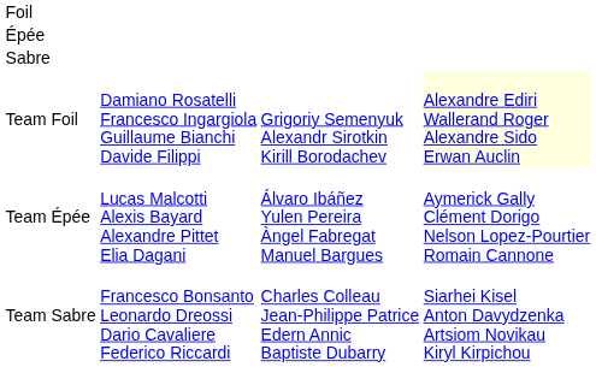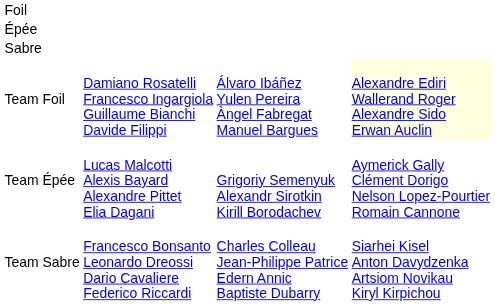 <table>
 <tr>
 <td rowspan=2>Foil</td>
 <td rowspan=2></td>
 <td rowspan=2></td>
 <td></td>
 </tr>
 <tr>
 <td></td>
 </tr>
 <tr>
 <td rowspan=2>Épée</td>
 <td rowspan=2></td>
 <td rowspan=2></td>
 <td></td>
 </tr>
 <tr>
 <td></td>
 </tr>
 <tr>
 <td rowspan=2>Sabre</td>
 <td rowspan=2></td>
 <td rowspan=2></td>
 <td></td>
 </tr>
 <tr>
 <td></td>
 </tr>
 <tr>
 <td>Team Foil</td>
 <td><br><a href='#'>Damiano Rosatelli</a><br><a href='#'>Francesco Ingargiola</a><br><a href='#'>Guillaume Bianchi</a><br><a href='#'>Davide Filippi</a></td>
-<td><br><br><a href='#'>Grigoriy Semenyuk</a><br><a href='#'>Alexandr Sirotkin</a><br><a href='#'>Kirill Borodachev</a></td>
+<td><br><a href='#'>Álvaro Ibáñez</a><br><a href='#'>Yulen Pereira</a><br><a href='#'>Àngel Fabregat</a><br><a href='#'>Manuel Bargues</a></td>
 <td style="background: lightyellow;"><br><a href='#'>Alexandre Ediri</a><br><a href='#'>Wallerand Roger</a><br><a href='#'>Alexandre Sido</a><br><a href='#'>Erwan Auclin</a></td>
 </tr>
 <tr>
 <td>Team Épée</td>
 <td><br><a href='#'>Lucas Malcotti</a><br><a href='#'>Alexis Bayard</a><br><a href='#'>Alexandre Pittet</a><br><a href='#'>Elia Dagani</a></td>
-<td><br><a href='#'>Álvaro Ibáñez</a><br><a href='#'>Yulen Pereira</a><br><a href='#'>Àngel Fabregat</a><br><a href='#'>Manuel Bargues</a></td>
+<td><br><br><a href='#'>Grigoriy Semenyuk</a><br><a href='#'>Alexandr Sirotkin</a><br><a href='#'>Kirill Borodachev</a></td>
 <td><br><a href='#'>Aymerick Gally</a><br><a href='#'>Clément Dorigo</a><br><a href='#'>Nelson Lopez-Pourtier</a><br><a href='#'>Romain Cannone</a></td>
 </tr>
 <tr>
 <td>Team Sabre</td>
 <td><br><a href='#'>Francesco Bonsanto</a><br><a href='#'>Leonardo Dreossi</a><br><a href='#'>Dario Cavaliere</a><br><a href='#'>Federico Riccardi</a></td>
 <td><br><a href='#'>Charles Colleau</a><br><a href='#'>Jean-Philippe Patrice</a><br><a href='#'>Edern Annic</a><br><a href='#'>Baptiste Dubarry</a></td>
 <td><br><a href='#'>Siarhei Kisel</a><br><a href='#'>Anton Davydzenka</a><br><a href='#'>Artsiom Novikau</a><br><a href='#'>Kiryl Kirpichou</a></td>
 </tr>
 </table>
